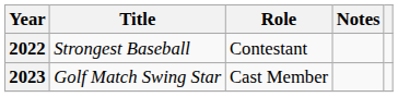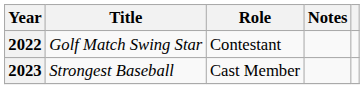 <table class="wikitable sortable plainrowheaders">
 <tr>
 <th scope="col">Year</th>
 <th scope="col">Title</th>
 <th scope="col">Role</th>
 <th scope="col">Notes</th>
 <th scope="col" class="unsortable"></th>
 </tr>
 <tr>
 <th scope="row">2022</th>
-<td><em>Strongest Baseball</em></td>
+<td><em>Golf Match Swing Star</em></td>
 <td>Contestant</td>
 <td></td>
 <td></td>
 </tr>
 <tr>
 <th scope="row">2023</th>
-<td><em>Golf Match Swing Star</em></td>
+<td><em>Strongest Baseball</em></td>
 <td>Cast Member</td>
 <td></td>
 <td></td>
 </tr>
 <tr>
 </tr>
 </table>
